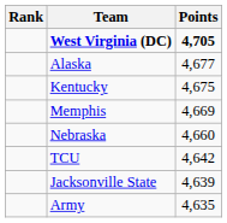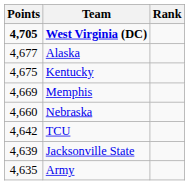 <table class="wikitable sortable" style="text-align:center">
 <tr>
+<th>Points</th>
+<th>Team</th>
 <th>Rank</th>
-<th>Team</th>
-<th>Points</th>
 </tr>
 <tr>
+<td><strong>4,705</strong></td>
+<td align=left><strong><a href='#'>West Virginia</a></strong> <strong>(DC)</strong></td>
 <td></td>
-<td align=left><strong><a href='#'>West Virginia</a></strong> <strong>(DC)</strong></td>
-<td><strong>4,705</strong></td>
 </tr>
 <tr>
+<td>4,677</td>
+<td align=left><a href='#'>Alaska</a></td>
 <td></td>
-<td align=left><a href='#'>Alaska</a></td>
-<td>4,677</td>
 </tr>
 <tr>
+<td>4,675</td>
+<td align=left><a href='#'>Kentucky</a></td>
 <td></td>
-<td align=left><a href='#'>Kentucky</a></td>
-<td>4,675</td>
 </tr>
 <tr>
+<td>4,669</td>
+<td align=left><a href='#'>Memphis</a></td>
 <td></td>
-<td align=left><a href='#'>Memphis</a></td>
-<td>4,669</td>
 </tr>
 <tr>
+<td>4,660</td>
+<td align=left><a href='#'>Nebraska</a></td>
 <td></td>
-<td align=left><a href='#'>Nebraska</a></td>
-<td>4,660</td>
 </tr>
 <tr>
+<td>4,642</td>
+<td align=left><a href='#'>TCU</a></td>
 <td></td>
-<td align=left><a href='#'>TCU</a></td>
-<td>4,642</td>
 </tr>
 <tr>
+<td>4,639</td>
+<td align=left><a href='#'>Jacksonville State</a></td>
 <td></td>
-<td align=left><a href='#'>Jacksonville State</a></td>
-<td>4,639</td>
 </tr>
 <tr>
+<td>4,635</td>
+<td align=left><a href='#'>Army</a></td>
 <td></td>
-<td align=left><a href='#'>Army</a></td>
-<td>4,635</td>
 </tr>
 </table>
